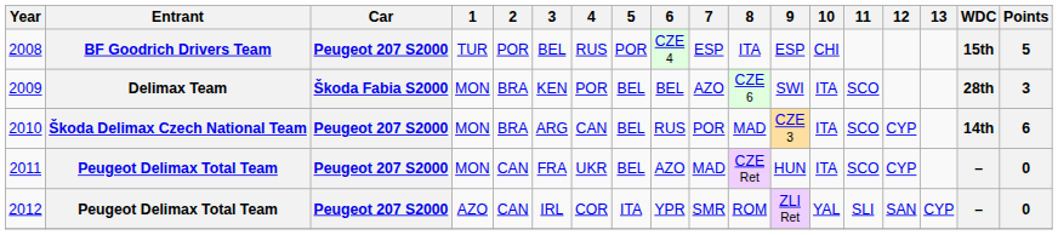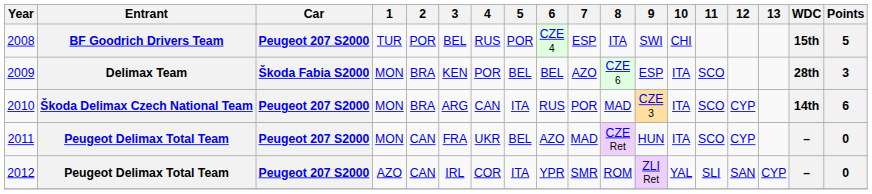 <table class="wikitable" border="1" style="text-align:center; font-size:90%;">
 <tr>
 <th>Year</th>
 <th>Entrant</th>
 <th>Car</th>
 <th>1</th>
 <th>2</th>
 <th>3</th>
 <th>4</th>
 <th>5</th>
 <th>6</th>
 <th>7</th>
 <th>8</th>
 <th>9</th>
 <th>10</th>
 <th>11</th>
 <th>12</th>
 <th>13</th>
 <th>WDC</th>
 <th>Points</th>
 </tr>
 <tr>
 <td><a href='#'>2008</a></td>
 <th> <a href='#'>BF Goodrich Drivers Team</a></th>
 <th><a href='#'>Peugeot 207 S2000</a></th>
 <td><a href='#'>TUR</a></td>
 <td><a href='#'>POR</a></td>
 <td><a href='#'>BEL</a></td>
 <td><a href='#'>RUS</a></td>
 <td><a href='#'>POR</a></td>
 <td style="background:#DFFFDF;"><a href='#'>CZE</a><br><small>4</small></td>
 <td><a href='#'>ESP</a></td>
 <td><a href='#'>ITA</a></td>
-<td><a href='#'>ESP</a></td>
+<td><a href='#'>SWI</a></td>
 <td><a href='#'>CHI</a></td>
 <td></td>
 <td></td>
 <td></td>
 <th>15th</th>
 <th>5</th>
 </tr>
 <tr>
 <td><a href='#'>2009</a></td>
 <th> Delimax Team</th>
 <th><a href='#'>Škoda Fabia S2000</a></th>
 <td><a href='#'>MON</a></td>
 <td><a href='#'>BRA</a></td>
 <td><a href='#'>KEN</a></td>
 <td><a href='#'>POR</a></td>
 <td><a href='#'>BEL</a></td>
 <td><a href='#'>BEL</a></td>
 <td><a href='#'>AZO</a></td>
 <td style="background:#DFFFDF;"><a href='#'>CZE</a><br><small>6</small></td>
-<td><a href='#'>SWI</a></td>
+<td><a href='#'>ESP</a></td>
 <td><a href='#'>ITA</a></td>
 <td><a href='#'>SCO</a></td>
 <td></td>
 <td></td>
 <th>28th</th>
 <th>3</th>
 </tr>
 <tr>
 <td><a href='#'>2010</a></td>
 <th> <a href='#'>Škoda Delimax Czech National Team</a></th>
 <th><a href='#'>Peugeot 207 S2000</a></th>
 <td><a href='#'>MON</a></td>
 <td><a href='#'>BRA</a></td>
 <td><a href='#'>ARG</a></td>
 <td><a href='#'>CAN</a></td>
-<td><a href='#'>BEL</a></td>
+<td><a href='#'>ITA</a></td>
 <td><a href='#'>RUS</a></td>
 <td><a href='#'>POR</a></td>
 <td><a href='#'>MAD</a></td>
 <td style="background:#FFDF9F;"><a href='#'>CZE</a><br><small>3</small></td>
 <td><a href='#'>ITA</a></td>
 <td><a href='#'>SCO</a></td>
 <td><a href='#'>CYP</a></td>
 <td></td>
 <th>14th</th>
 <th>6</th>
 </tr>
 <tr>
 <td><a href='#'>2011</a></td>
 <th> <a href='#'>Peugeot Delimax Total Team</a></th>
 <th><a href='#'>Peugeot 207 S2000</a></th>
 <td><a href='#'>MON</a></td>
 <td><a href='#'>CAN</a></td>
 <td><a href='#'>FRA</a></td>
 <td><a href='#'>UKR</a></td>
 <td><a href='#'>BEL</a></td>
 <td><a href='#'>AZO</a></td>
 <td><a href='#'>MAD</a></td>
 <td style="background:#EFCFFF;"><a href='#'>CZE</a><br><small>Ret</small></td>
 <td><a href='#'>HUN</a></td>
 <td><a href='#'>ITA</a></td>
 <td><a href='#'>SCO</a></td>
 <td><a href='#'>CYP</a></td>
 <td></td>
 <th>–</th>
 <th>0</th>
 </tr>
 <tr>
 <td><a href='#'>2012</a></td>
 <th> Peugeot Delimax Total Team</th>
 <th><a href='#'>Peugeot 207 S2000</a></th>
 <td><a href='#'>AZO</a></td>
 <td><a href='#'>CAN</a></td>
 <td><a href='#'>IRL</a></td>
 <td><a href='#'>COR</a></td>
 <td><a href='#'>ITA</a></td>
 <td><a href='#'>YPR</a></td>
 <td><a href='#'>SMR</a></td>
 <td><a href='#'>ROM</a></td>
 <td style="background:#EFCFFF;"><a href='#'>ZLI</a><br><small>Ret</small></td>
 <td><a href='#'>YAL</a></td>
 <td><a href='#'>SLI</a></td>
 <td><a href='#'>SAN</a></td>
 <td><a href='#'>CYP</a></td>
 <th>–</th>
 <th>0</th>
 </tr>
 <tr>
 </tr>
 </table>
